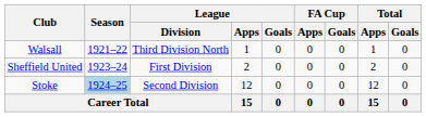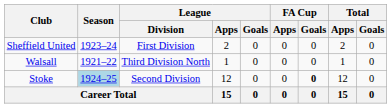 <table class="wikitable" style="text-align: center;">
 <tr>
 <th rowspan="2">Club</th>
 <th rowspan="2">Season</th>
 <th colspan="3">League</th>
 <th colspan="2">FA Cup</th>
 <th colspan="2">Total</th>
 </tr>
 <tr>
 <th>Division</th>
 <th>Apps</th>
 <th>Goals</th>
 <th>Apps</th>
 <th>Goals</th>
 <th>Apps</th>
 <th>Goals</th>
 </tr>
 <tr>
+<td><a href='#'>Sheffield United</a></td>
+<td><a href='#'>1923–24</a></td>
+<td><a href='#'>First Division</a></td>
+<td>2</td>
+<td>0</td>
+<td>0</td>
+<td>0</td>
+<td>2</td>
+<td>0</td>
+</tr>
+<tr>
 <td><a href='#'>Walsall</a></td>
 <td><a href='#'>1921–22</a></td>
 <td><a href='#'>Third Division North</a></td>
 <td>1</td>
 <td>0</td>
 <td>0</td>
 <td>0</td>
 <td>1</td>
 <td>0</td>
 </tr>
 <tr>
-<td><a href='#'>Sheffield United</a></td>
-<td><a href='#'>1923–24</a></td>
-<td><a href='#'>First Division</a></td>
-<td>2</td>
-<td>0</td>
-<td>0</td>
-<td>0</td>
-<td>2</td>
-<td>0</td>
-</tr>
-<tr>
 <td><a href='#'>Stoke</a></td>
 <td style="background: lightblue;"><a href='#'>1924–25</a></td>
 <td><a href='#'>Second Division</a></td>
 <td>12</td>
 <td>0</td>
 <td>0</td>
-<td>0</td>
+<td><strong>0</strong></td>
 <td>12</td>
 <td>0</td>
 </tr>
 <tr>
 <th colspan="3">Career Total</th>
 <th>15</th>
 <th>0</th>
 <th>0</th>
 <th>0</th>
 <th>15</th>
 <th>0</th>
 </tr>
 </table>
